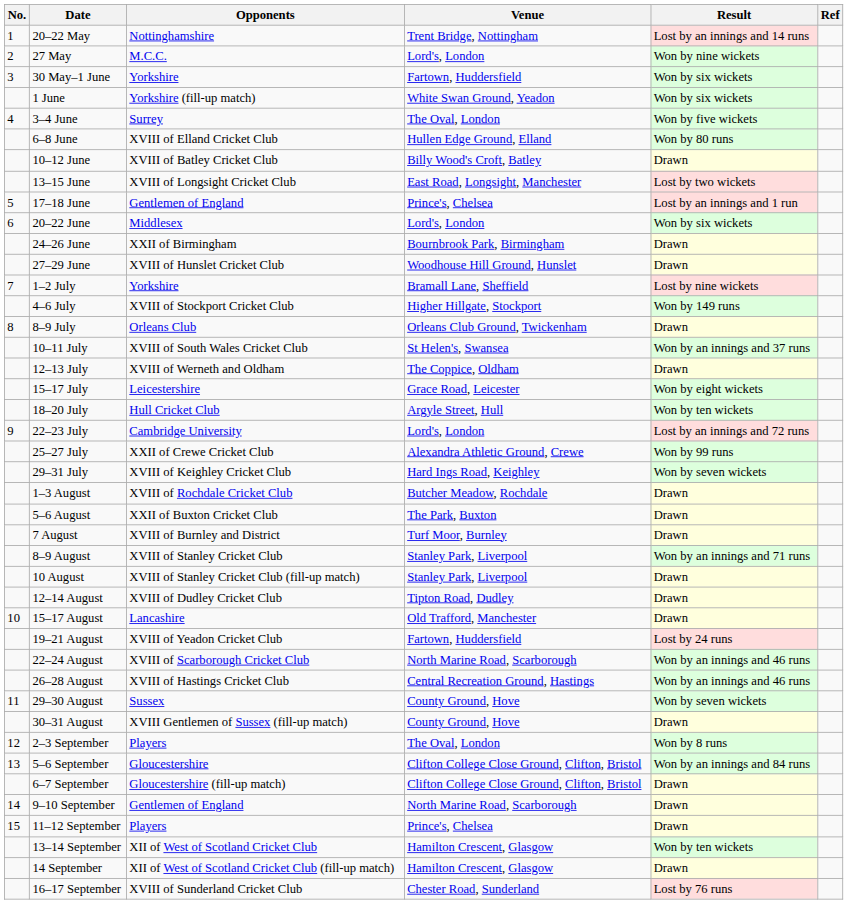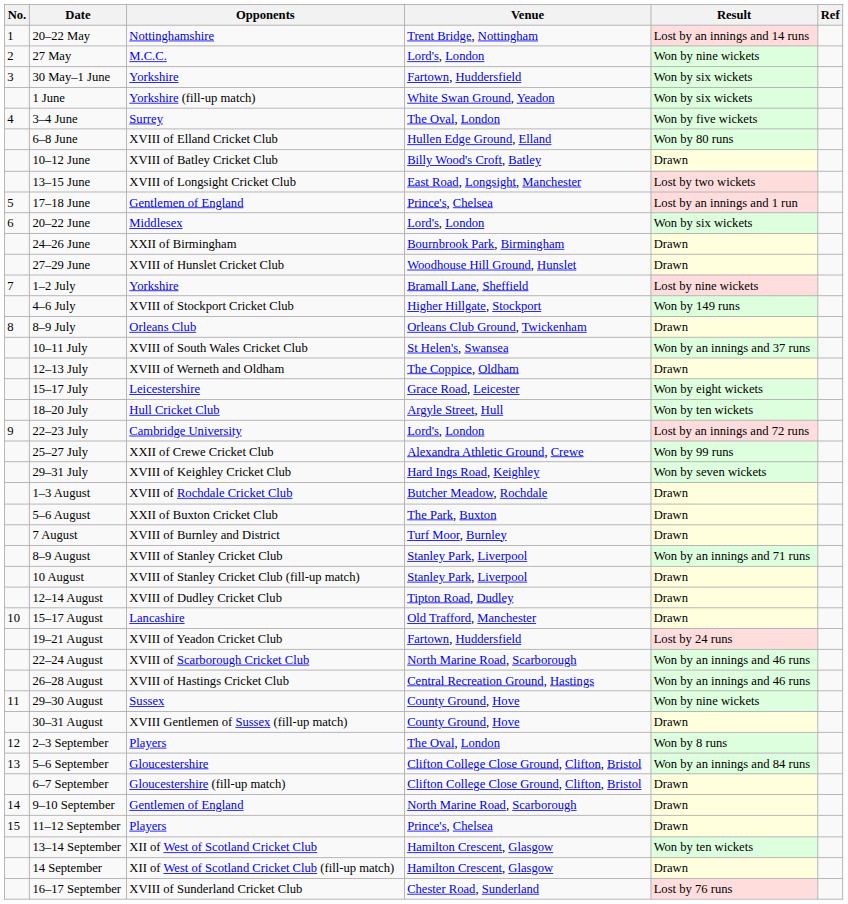 <table class="wikitable" width="80%" style="font-size: 95%">
 <tr bgcolor="#efefef">
 <th>No.</th>
 <th>Date</th>
 <th>Opponents</th>
 <th>Venue</th>
 <th>Result</th>
 <th>Ref</th>
 </tr>
 <tr>
 <td>1</td>
 <td>20–22 May</td>
 <td><a href='#'>Nottinghamshire</a></td>
 <td><a href='#'>Trent Bridge</a>, <a href='#'>Nottingham</a></td>
 <td bgcolor="#ffdddd">Lost by an innings and 14 runs</td>
 <td></td>
 </tr>
 <tr>
 <td>2</td>
 <td>27 May</td>
 <td><a href='#'>M.C.C.</a></td>
 <td><a href='#'>Lord's</a>, <a href='#'>London</a></td>
 <td bgcolor="#ddffdd">Won by nine wickets</td>
 <td></td>
 </tr>
 <tr>
 <td>3</td>
 <td>30 May–1 June</td>
 <td><a href='#'>Yorkshire</a></td>
 <td><a href='#'>Fartown</a>, <a href='#'>Huddersfield</a></td>
 <td bgcolor="#ddffdd">Won by six wickets</td>
 <td></td>
 </tr>
 <tr>
 <td></td>
 <td>1 June</td>
 <td><a href='#'>Yorkshire</a> (fill-up match)</td>
 <td><a href='#'>White Swan Ground</a>, <a href='#'>Yeadon</a></td>
 <td bgcolor="#ddffdd">Won by six wickets</td>
 <td></td>
 </tr>
 <tr>
 <td>4</td>
 <td>3–4 June</td>
 <td><a href='#'>Surrey</a></td>
 <td><a href='#'>The Oval</a>, <a href='#'>London</a></td>
 <td bgcolor="#ddffdd">Won by five wickets</td>
 <td></td>
 </tr>
 <tr>
 <td></td>
 <td>6–8 June</td>
 <td>XVIII of Elland Cricket Club</td>
 <td><a href='#'>Hullen Edge Ground</a>, <a href='#'>Elland</a></td>
 <td bgcolor="#ddffdd">Won by 80 runs</td>
 <td></td>
 </tr>
 <tr>
 <td></td>
 <td>10–12 June</td>
 <td>XVIII of Batley Cricket Club</td>
 <td><a href='#'>Billy Wood's Croft</a>, <a href='#'>Batley</a></td>
 <td bgcolor="#ffffdd">Drawn</td>
 <td></td>
 </tr>
 <tr>
 <td></td>
 <td>13–15 June</td>
 <td>XVIII of Longsight Cricket Club</td>
 <td><a href='#'>East Road</a>, <a href='#'>Longsight</a>, <a href='#'>Manchester</a></td>
 <td bgcolor="#ffdddd">Lost by two wickets</td>
 <td></td>
 </tr>
 <tr>
 <td>5</td>
 <td>17–18 June</td>
 <td><a href='#'>Gentlemen of England</a></td>
 <td><a href='#'>Prince's</a>, <a href='#'>Chelsea</a></td>
 <td bgcolor="#ffdddd">Lost by an innings and 1 run</td>
 <td></td>
 </tr>
 <tr>
 <td>6</td>
 <td>20–22 June</td>
 <td><a href='#'>Middlesex</a></td>
 <td><a href='#'>Lord's</a>, <a href='#'>London</a></td>
 <td bgcolor="#ddffdd">Won by six wickets</td>
 <td></td>
 </tr>
 <tr>
 <td></td>
 <td>24–26 June</td>
 <td>XXII of Birmingham</td>
 <td><a href='#'>Bournbrook Park</a>, <a href='#'>Birmingham</a></td>
 <td bgcolor="#ffffdd">Drawn</td>
 <td></td>
 </tr>
 <tr>
 <td></td>
 <td>27–29 June</td>
 <td>XVIII of Hunslet Cricket Club</td>
 <td><a href='#'>Woodhouse Hill Ground</a>, <a href='#'>Hunslet</a></td>
 <td bgcolor="#ffffdd">Drawn</td>
 <td></td>
 </tr>
 <tr>
 <td>7</td>
 <td>1–2 July</td>
 <td><a href='#'>Yorkshire</a></td>
 <td><a href='#'>Bramall Lane</a>, <a href='#'>Sheffield</a></td>
 <td bgcolor="#ffdddd">Lost by nine wickets</td>
 <td></td>
 </tr>
 <tr>
 <td></td>
 <td>4–6 July</td>
 <td>XVIII of Stockport Cricket Club</td>
 <td><a href='#'>Higher Hillgate</a>, <a href='#'>Stockport</a></td>
 <td bgcolor="#ddffdd">Won by 149 runs</td>
 <td></td>
 </tr>
 <tr>
 <td>8</td>
 <td>8–9 July</td>
 <td><a href='#'>Orleans Club</a></td>
 <td><a href='#'>Orleans Club Ground</a>, <a href='#'>Twickenham</a></td>
 <td bgcolor="#ffffdd">Drawn</td>
 <td></td>
 </tr>
 <tr>
 <td></td>
 <td>10–11 July</td>
 <td>XVIII of South Wales Cricket Club</td>
 <td><a href='#'>St Helen's</a>, <a href='#'>Swansea</a></td>
 <td bgcolor="#ddffdd">Won by an innings and 37 runs</td>
 <td></td>
 </tr>
 <tr>
 <td></td>
 <td>12–13 July</td>
 <td>XVIII of Werneth and Oldham</td>
 <td><a href='#'>The Coppice</a>, <a href='#'>Oldham</a></td>
 <td bgcolor="#ffffdd">Drawn</td>
 <td></td>
 </tr>
 <tr>
 <td></td>
 <td>15–17 July</td>
 <td><a href='#'>Leicestershire</a></td>
 <td><a href='#'>Grace Road</a>, <a href='#'>Leicester</a></td>
 <td bgcolor="#ddffdd">Won by eight wickets</td>
 <td></td>
 </tr>
 <tr>
 <td></td>
 <td>18–20 July</td>
 <td><a href='#'>Hull Cricket Club</a></td>
 <td><a href='#'>Argyle Street</a>, <a href='#'>Hull</a></td>
 <td bgcolor="#ddffdd">Won by ten wickets</td>
 <td></td>
 </tr>
 <tr>
 <td>9</td>
 <td>22–23 July</td>
 <td><a href='#'>Cambridge University</a></td>
 <td><a href='#'>Lord's</a>, <a href='#'>London</a></td>
 <td bgcolor="#ffdddd">Lost by an innings and 72 runs</td>
 <td></td>
 </tr>
 <tr>
 <td></td>
 <td>25–27 July</td>
 <td>XXII of Crewe Cricket Club</td>
 <td><a href='#'>Alexandra Athletic Ground</a>, <a href='#'>Crewe</a></td>
 <td bgcolor="#ddffdd">Won by 99 runs</td>
 <td></td>
 </tr>
 <tr>
 <td></td>
 <td>29–31 July</td>
 <td>XVIII of Keighley Cricket Club</td>
 <td><a href='#'>Hard Ings Road</a>, <a href='#'>Keighley</a></td>
 <td bgcolor="#ddffdd">Won by seven wickets</td>
 <td></td>
 </tr>
 <tr>
 <td></td>
 <td>1–3 August</td>
 <td>XVIII of <a href='#'>Rochdale Cricket Club</a></td>
 <td><a href='#'>Butcher Meadow</a>, <a href='#'>Rochdale</a></td>
 <td bgcolor="#ffffdd">Drawn</td>
 <td></td>
 </tr>
 <tr>
 <td></td>
 <td>5–6 August</td>
 <td>XXII of Buxton Cricket Club</td>
 <td><a href='#'>The Park</a>, <a href='#'>Buxton</a></td>
 <td bgcolor="#ffffdd">Drawn</td>
 <td></td>
 </tr>
 <tr>
 <td></td>
 <td>7 August</td>
 <td>XVIII of Burnley and District</td>
 <td><a href='#'>Turf Moor</a>, <a href='#'>Burnley</a></td>
 <td bgcolor="#ffffdd">Drawn</td>
 <td></td>
 </tr>
 <tr>
 <td></td>
 <td>8–9 August</td>
 <td>XVIII of Stanley Cricket Club</td>
 <td><a href='#'>Stanley Park</a>, <a href='#'>Liverpool</a></td>
 <td bgcolor="#ddffdd">Won by an innings and 71 runs</td>
 <td></td>
 </tr>
 <tr>
 <td></td>
 <td>10 August</td>
 <td>XVIII of Stanley Cricket Club (fill-up match)</td>
 <td><a href='#'>Stanley Park</a>, <a href='#'>Liverpool</a></td>
 <td bgcolor="#ffffdd">Drawn</td>
 <td></td>
 </tr>
 <tr>
 <td></td>
 <td>12–14 August</td>
 <td>XVIII of Dudley Cricket Club</td>
 <td><a href='#'>Tipton Road</a>, <a href='#'>Dudley</a></td>
 <td bgcolor="#ffffdd">Drawn</td>
 <td></td>
 </tr>
 <tr>
 <td>10</td>
 <td>15–17 August</td>
 <td><a href='#'>Lancashire</a></td>
 <td><a href='#'>Old Trafford</a>, <a href='#'>Manchester</a></td>
 <td bgcolor="#ffffdd">Drawn</td>
 <td></td>
 </tr>
 <tr>
 <td></td>
 <td>19–21 August</td>
 <td>XVIII of Yeadon Cricket Club</td>
 <td><a href='#'>Fartown</a>, <a href='#'>Huddersfield</a></td>
 <td bgcolor="#ffdddd">Lost by 24 runs</td>
 <td></td>
 </tr>
 <tr>
 <td></td>
 <td>22–24 August</td>
 <td>XVIII of <a href='#'>Scarborough Cricket Club</a></td>
 <td><a href='#'>North Marine Road</a>, <a href='#'>Scarborough</a></td>
 <td bgcolor="#ddffdd">Won by an innings and 46 runs</td>
 <td></td>
 </tr>
 <tr>
 <td></td>
 <td>26–28 August</td>
 <td>XVIII of Hastings Cricket Club</td>
 <td><a href='#'>Central Recreation Ground</a>, <a href='#'>Hastings</a></td>
 <td bgcolor="#ddffdd">Won by an innings and 46 runs</td>
 <td></td>
 </tr>
 <tr>
 <td>11</td>
 <td>29–30 August</td>
 <td><a href='#'>Sussex</a></td>
 <td><a href='#'>County Ground</a>, <a href='#'>Hove</a></td>
-<td bgcolor="#ddffdd">Won by seven wickets</td>
+<td bgcolor="#ddffdd">Won by nine wickets</td>
 <td></td>
 </tr>
 <tr>
 <td></td>
 <td>30–31 August</td>
 <td>XVIII Gentlemen of <a href='#'>Sussex</a> (fill-up match)</td>
 <td><a href='#'>County Ground</a>, <a href='#'>Hove</a></td>
 <td bgcolor="#ffffdd">Drawn</td>
 <td></td>
 </tr>
 <tr>
 <td>12</td>
 <td>2–3 September</td>
 <td><a href='#'>Players</a></td>
 <td><a href='#'>The Oval</a>, <a href='#'>London</a></td>
 <td bgcolor="#ddffdd">Won by 8 runs</td>
 <td></td>
 </tr>
 <tr>
 <td>13</td>
 <td>5–6 September</td>
 <td><a href='#'>Gloucestershire</a></td>
 <td><a href='#'>Clifton College Close Ground</a>, <a href='#'>Clifton</a>, <a href='#'>Bristol</a></td>
 <td bgcolor="#ddffdd">Won by an innings and 84 runs</td>
 <td></td>
 </tr>
 <tr>
 <td></td>
 <td>6–7 September</td>
 <td><a href='#'>Gloucestershire</a> (fill-up match)</td>
 <td><a href='#'>Clifton College Close Ground</a>, <a href='#'>Clifton</a>, <a href='#'>Bristol</a></td>
 <td bgcolor="#ffffdd">Drawn</td>
 <td></td>
 </tr>
 <tr>
 <td>14</td>
 <td>9–10 September</td>
 <td><a href='#'>Gentlemen of England</a></td>
 <td><a href='#'>North Marine Road</a>, <a href='#'>Scarborough</a></td>
 <td bgcolor="#ffffdd">Drawn</td>
 <td></td>
 </tr>
 <tr>
 <td>15</td>
 <td>11–12 September</td>
 <td><a href='#'>Players</a></td>
 <td><a href='#'>Prince's</a>, <a href='#'>Chelsea</a></td>
 <td bgcolor="#ffffdd">Drawn</td>
 <td></td>
 </tr>
 <tr>
 <td></td>
 <td>13–14 September</td>
 <td>XII of <a href='#'>West of Scotland Cricket Club</a></td>
 <td><a href='#'>Hamilton Crescent</a>, <a href='#'>Glasgow</a></td>
 <td bgcolor="#ddffdd">Won by ten wickets</td>
 <td></td>
 </tr>
 <tr>
 <td></td>
 <td>14 September</td>
 <td>XII of <a href='#'>West of Scotland Cricket Club</a> (fill-up match)</td>
 <td><a href='#'>Hamilton Crescent</a>, <a href='#'>Glasgow</a></td>
 <td bgcolor="#ffffdd">Drawn</td>
 <td></td>
 </tr>
 <tr>
 <td></td>
 <td>16–17 September</td>
 <td>XVIII of Sunderland Cricket Club</td>
 <td><a href='#'>Chester Road</a>, <a href='#'>Sunderland</a></td>
 <td bgcolor="#ffdddd">Lost by 76 runs</td>
 <td></td>
 </tr>
 </table>
